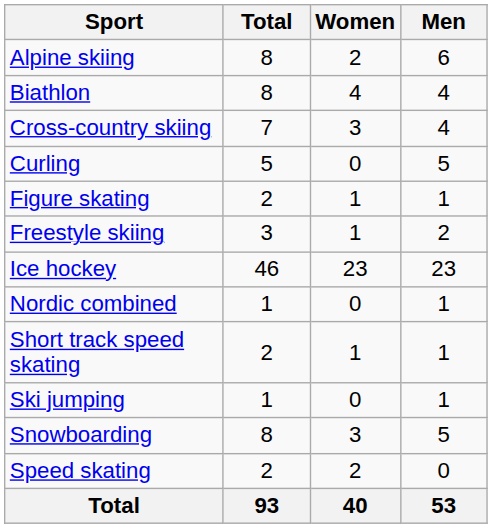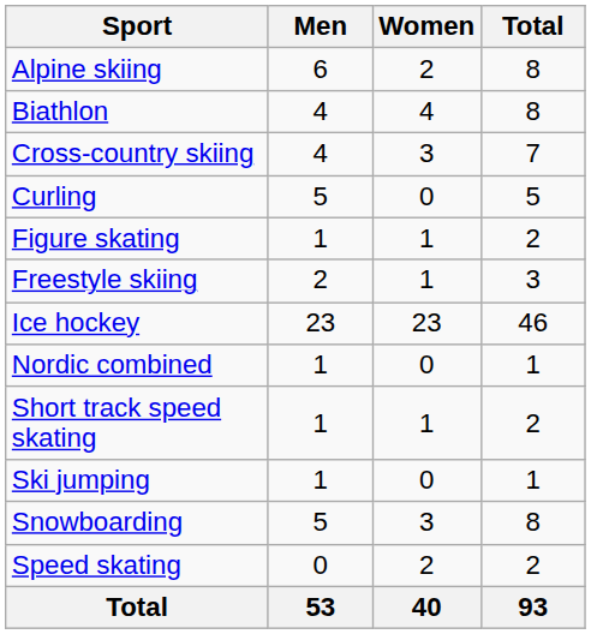 <table class="wikitable sortable" style=text-align:center>
 <tr>
 <th width=150>Sport</th>
+<th width=55>Men</th>
+<th width=55>Women</th>
 <th width=55>Total</th>
-<th width=55>Women</th>
-<th width=55>Men</th>
 </tr>
 <tr>
 <td align=left><a href='#'>Alpine skiing</a></td>
+<td>6</td>
+<td>2</td>
 <td>8</td>
-<td>2</td>
-<td>6</td>
 </tr>
 <tr>
 <td align=left><a href='#'>Biathlon</a></td>
-<td>8</td>
 <td>4</td>
 <td>4</td>
+<td>8</td>
 </tr>
 <tr>
 <td align=left><a href='#'>Cross-country skiing</a></td>
+<td>4</td>
+<td>3</td>
 <td>7</td>
-<td>3</td>
-<td>4</td>
 </tr>
 <tr>
 <td align=left><a href='#'>Curling</a></td>
 <td>5</td>
 <td>0</td>
 <td>5</td>
 </tr>
 <tr>
 <td align=left><a href='#'>Figure skating</a></td>
-<td>2</td>
 <td>1</td>
-<td>1</td>
-</tr>
-<tr>
-<td align=left><a href='#'>Freestyle skiing</a></td>
-<td>3</td>
 <td>1</td>
 <td>2</td>
 </tr>
 <tr>
+<td align=left><a href='#'>Freestyle skiing</a></td>
+<td>2</td>
+<td>1</td>
+<td>3</td>
+</tr>
+<tr>
 <td align=left><a href='#'>Ice hockey</a></td>
-<td>46</td>
 <td>23</td>
 <td>23</td>
+<td>46</td>
 </tr>
 <tr>
 <td align=left><a href='#'>Nordic combined</a></td>
 <td>1</td>
 <td>0</td>
 <td>1</td>
 </tr>
 <tr>
 <td align=left><a href='#'>Short track speed skating</a></td>
-<td>2</td>
 <td>1</td>
 <td>1</td>
+<td>2</td>
 </tr>
 <tr>
 <td align=left><a href='#'>Ski jumping</a></td>
 <td>1</td>
 <td>0</td>
 <td>1</td>
 </tr>
 <tr>
 <td align=left><a href='#'>Snowboarding</a></td>
+<td>5</td>
+<td>3</td>
 <td>8</td>
-<td>3</td>
-<td>5</td>
 </tr>
 <tr>
 <td align=left><a href='#'>Speed skating</a></td>
+<td>0</td>
 <td>2</td>
 <td>2</td>
-<td>0</td>
 </tr>
 <tr>
 <th>Total</th>
+<th>53</th>
+<th>40</th>
 <th>93</th>
-<th>40</th>
-<th>53</th>
 </tr>
 </table>
